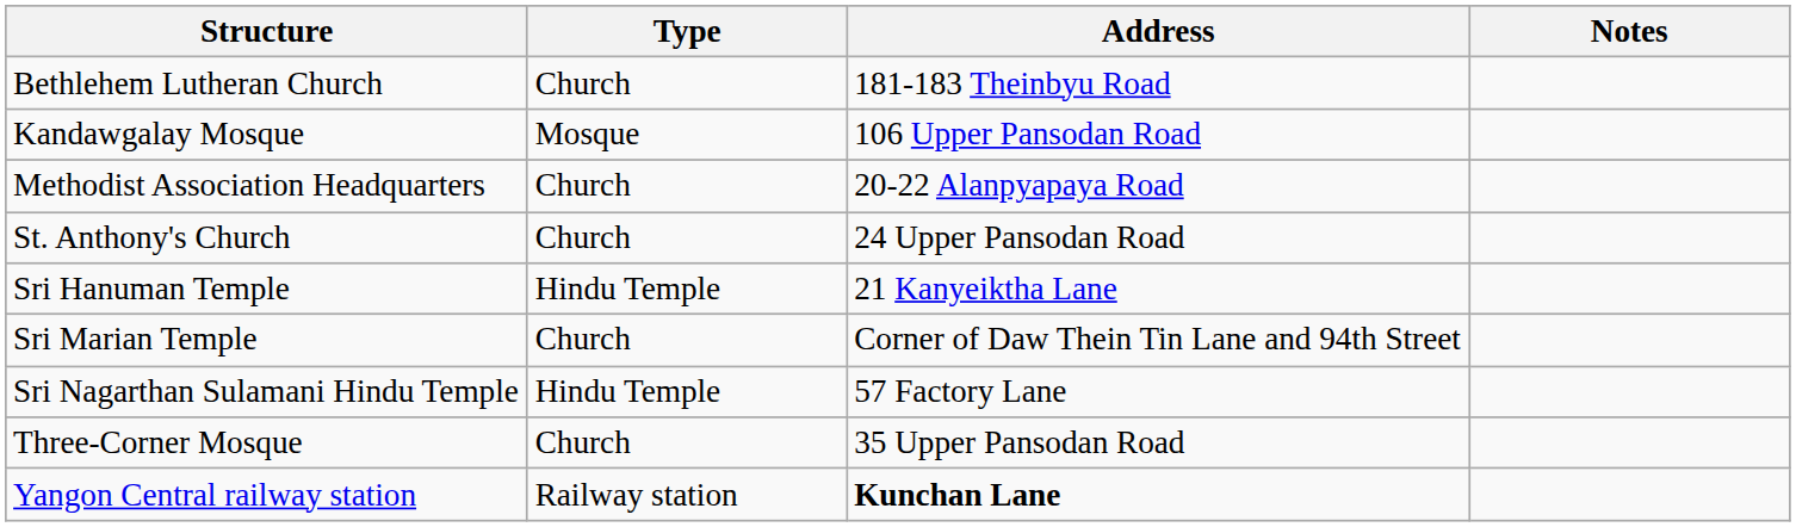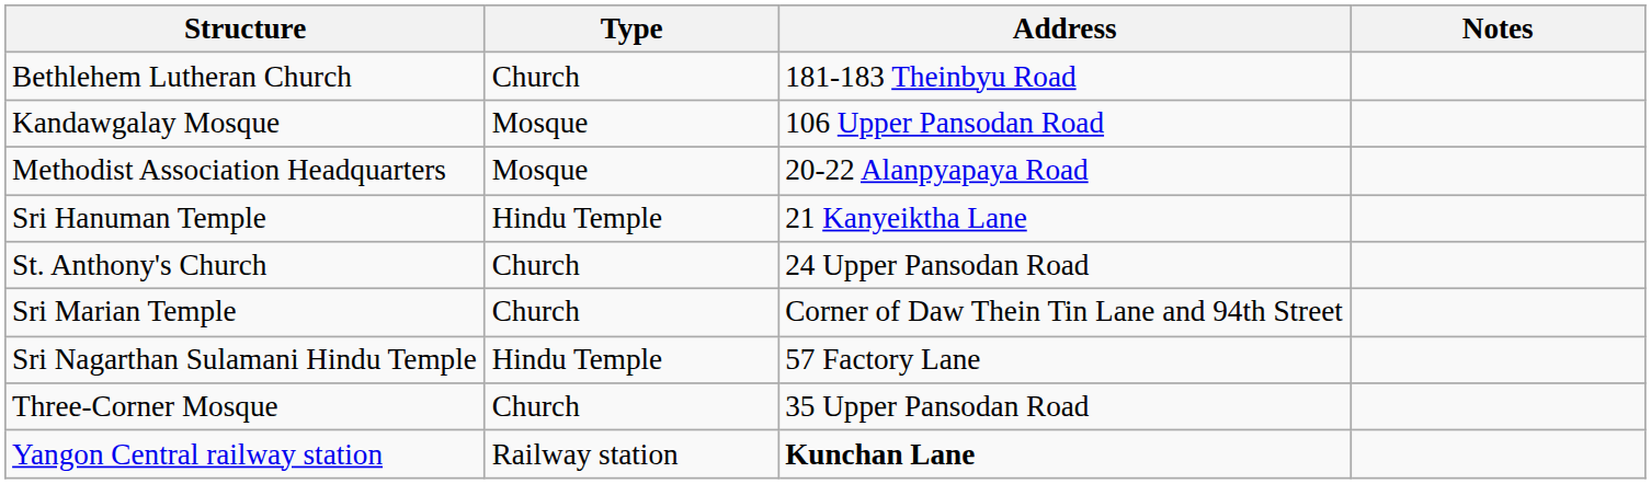 <table class="wikitable" border="1">
 <tr>
 <th width="250">Structure</th>
 <th width="150">Type</th>
 <th width="300">Address</th>
 <th width="150">Notes</th>
 </tr>
 <tr>
 <td>Bethlehem Lutheran Church</td>
 <td>Church</td>
 <td>181-183 <a href='#'>Theinbyu Road</a></td>
 <td></td>
 </tr>
 <tr>
 <td>Kandawgalay Mosque</td>
 <td>Mosque</td>
 <td>106 <a href='#'>Upper Pansodan Road</a></td>
 <td></td>
 </tr>
 <tr>
 <td>Methodist Association Headquarters</td>
-<td>Church</td>
+<td>Mosque</td>
 <td>20-22 <a href='#'>Alanpyapaya Road</a></td>
+<td></td>
+</tr>
+<tr>
+<td>Sri Hanuman Temple</td>
+<td>Hindu Temple</td>
+<td>21 <a href='#'>Kanyeiktha Lane</a></td>
 <td></td>
 </tr>
 <tr>
 <td>St. Anthony's Church</td>
 <td>Church</td>
 <td>24 Upper Pansodan Road</td>
-<td></td>
-</tr>
-<tr>
-<td>Sri Hanuman Temple</td>
-<td>Hindu Temple</td>
-<td>21 <a href='#'>Kanyeiktha Lane</a></td>
 <td></td>
 </tr>
 <tr>
 <td>Sri Marian Temple</td>
 <td>Church</td>
 <td>Corner of Daw Thein Tin Lane and 94th Street</td>
 <td></td>
 </tr>
 <tr>
 <td>Sri Nagarthan Sulamani Hindu Temple</td>
 <td>Hindu Temple</td>
 <td>57 Factory Lane</td>
 <td></td>
 </tr>
 <tr>
 <td>Three-Corner Mosque</td>
 <td>Church</td>
 <td>35 Upper Pansodan Road</td>
 <td></td>
 </tr>
 <tr>
 <td><a href='#'>Yangon Central railway station</a></td>
 <td>Railway station</td>
 <td><strong>Kunchan Lane</strong></td>
 <td></td>
 </tr>
 </table>
